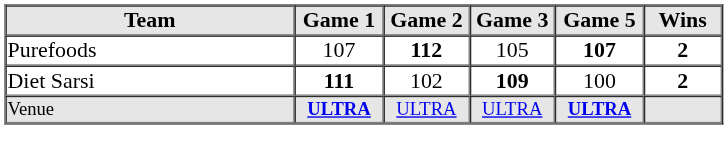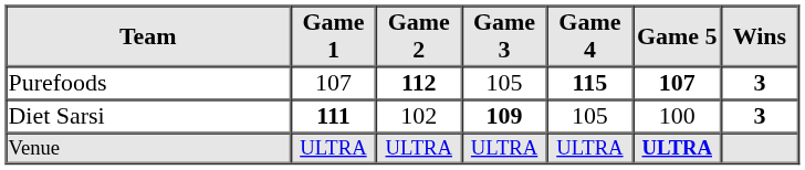 <table border="1" cellspacing="0"  style="width:525px; margin:auto;">
 <tr style="text-align:center; background:#e6e6e6;">
 <th style="text-align:center; width:30%;">Team</th>
 <th width=8%>Game 1</th>
 <th width=8%>Game 2</th>
 <th width=8%>Game 3</th>
+<th width=8%>Game 4</th>
 <th width=8%>Game 5</th>
 <th width=8%>Wins</th>
 </tr>
 <tr style="text-align:center;">
 <td align=left>Purefoods</td>
 <td>107</td>
 <td><strong>112</strong></td>
 <td>105</td>
+<td><strong>115</strong></td>
 <td><strong>107</strong></td>
-<td><strong>2</strong></td>
+<td><strong>3</strong></td>
 </tr>
 <tr style="text-align:center;">
 <td align=left>Diet Sarsi</td>
 <td><strong>111</strong></td>
 <td>102</td>
 <td><strong>109</strong></td>
+<td>105</td>
 <td>100</td>
-<td><strong>2</strong></td>
+<td><strong>3</strong></td>
 </tr>
 <tr style="text-align:center; font-size:85%; background:#e6e6e6;">
 <td align=left>Venue</td>
-<td><strong><a href='#'>ULTRA</a></strong></td>
+<td><a href='#'>ULTRA</a></td>
+<td><a href='#'>ULTRA</a></td>
 <td><a href='#'>ULTRA</a></td>
 <td><a href='#'>ULTRA</a></td>
 <td><strong><a href='#'>ULTRA</a></strong></td>
 <td></td>
 </tr>
 </table>
